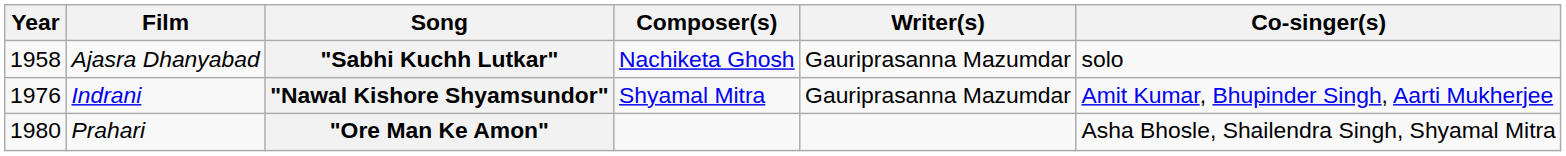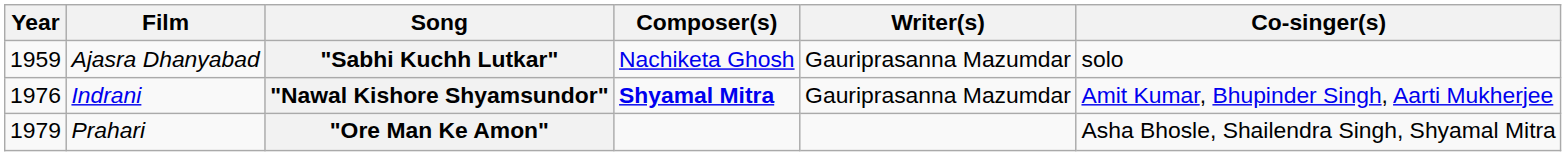 <table class="wikitable sortable">
 <tr>
 <th>Year</th>
 <th>Film</th>
 <th>Song</th>
 <th>Composer(s)</th>
 <th>Writer(s)</th>
 <th>Co-singer(s)</th>
 </tr>
 <tr>
-<td>1958</td>
+<td>1959</td>
 <td><em>Ajasra Dhanyabad</em></td>
 <th scope="row">"Sabhi Kuchh Lutkar"</th>
 <td><a href='#'>Nachiketa Ghosh</a></td>
 <td>Gauriprasanna Mazumdar</td>
 <td>solo</td>
 </tr>
 <tr>
 <td>1976</td>
 <td><em><a href='#'>Indrani</a></em></td>
 <th scope="row">"Nawal Kishore Shyamsundor"</th>
-<td><a href='#'>Shyamal Mitra</a></td>
+<td><strong><a href='#'>Shyamal Mitra</a></strong></td>
 <td>Gauriprasanna Mazumdar</td>
 <td><a href='#'>Amit Kumar</a>, <a href='#'>Bhupinder Singh</a>, <a href='#'>Aarti Mukherjee</a></td>
 </tr>
 <tr>
-<td>1980</td>
+<td>1979</td>
 <td><em>Prahari</em></td>
 <th scope="row">"Ore Man Ke Amon"</th>
 <td></td>
 <td></td>
 <td>Asha Bhosle, Shailendra Singh, Shyamal Mitra</td>
 </tr>
 </table>
